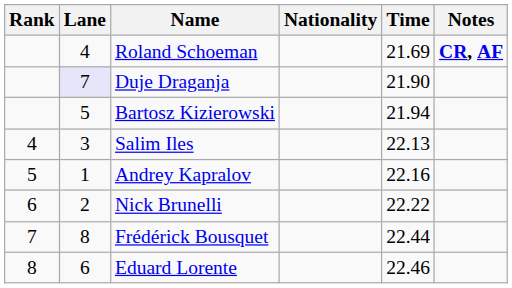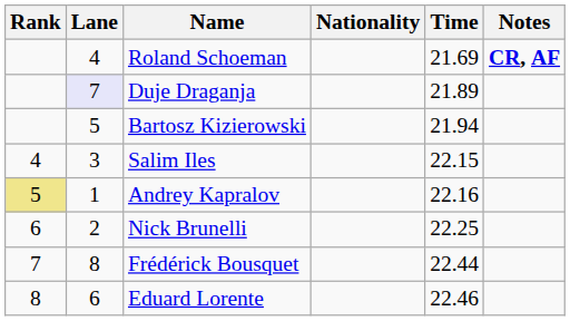 <table class="wikitable sortable" style="text-align:center">
 <tr>
 <th>Rank</th>
 <th>Lane</th>
 <th>Name</th>
 <th>Nationality</th>
 <th>Time</th>
 <th>Notes</th>
 </tr>
 <tr>
 <td></td>
 <td>4</td>
 <td align=left><a href='#'>Roland Schoeman</a></td>
 <td align=left></td>
 <td>21.69</td>
 <td><strong><a href='#'>CR</a>,</strong> <strong><a href='#'>AF</a></strong></td>
 </tr>
 <tr>
 <td></td>
 <td style="background: lavender;">7</td>
 <td align=left><a href='#'>Duje Draganja</a></td>
 <td align=left></td>
-<td>21.90</td>
+<td>21.89</td>
 <td></td>
 </tr>
 <tr>
 <td></td>
 <td>5</td>
 <td align=left><a href='#'>Bartosz Kizierowski</a></td>
 <td align=left></td>
 <td>21.94</td>
 <td></td>
 </tr>
 <tr>
 <td>4</td>
 <td>3</td>
 <td align=left><a href='#'>Salim Iles</a></td>
 <td align=left></td>
-<td>22.13</td>
+<td>22.15</td>
 <td></td>
 </tr>
 <tr>
-<td>5</td>
+<td style="background: khaki;">5</td>
 <td>1</td>
 <td align=left><a href='#'>Andrey Kapralov</a></td>
 <td align=left></td>
 <td>22.16</td>
 <td></td>
 </tr>
 <tr>
 <td>6</td>
 <td>2</td>
 <td align=left><a href='#'>Nick Brunelli</a></td>
 <td align=left></td>
-<td>22.22</td>
+<td>22.25</td>
 <td></td>
 </tr>
 <tr>
 <td>7</td>
 <td>8</td>
 <td align=left><a href='#'>Frédérick Bousquet</a></td>
 <td align=left></td>
 <td>22.44</td>
 <td></td>
 </tr>
 <tr>
 <td>8</td>
 <td>6</td>
 <td align=left><a href='#'>Eduard Lorente</a></td>
 <td align=left></td>
 <td>22.46</td>
 <td></td>
 </tr>
 </table>
